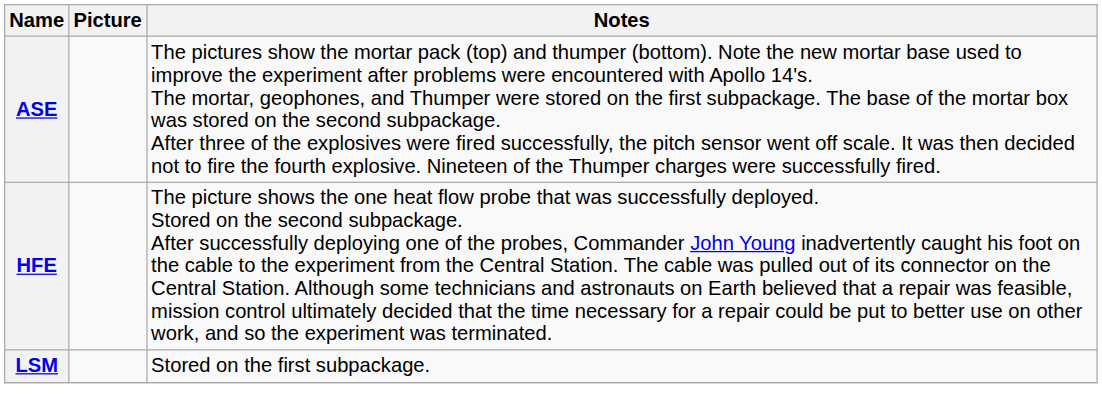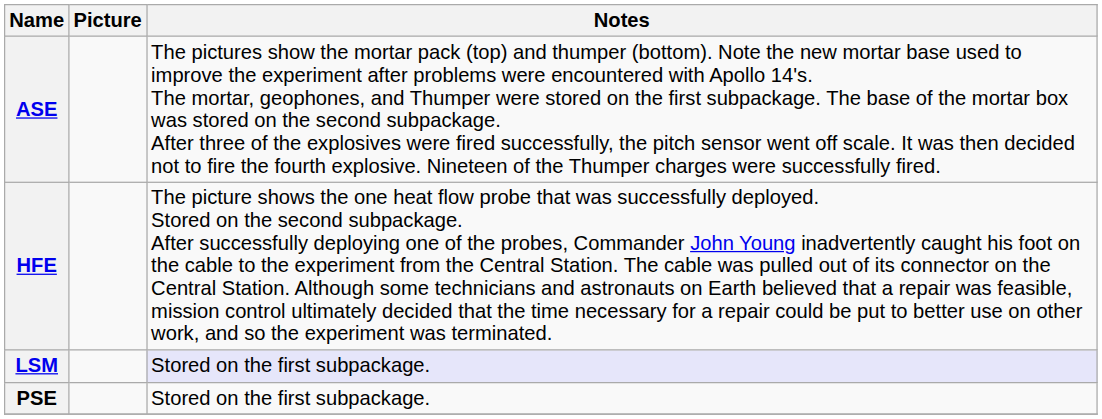 <table class="wikitable">
 <tr>
 <th>Name</th>
 <th>Picture</th>
 <th>Notes</th>
 </tr>
 <tr>
 <th><a href='#'>ASE</a></th>
 <td> </td>
 <td>The pictures show the mortar pack (top) and thumper (bottom). Note the new mortar base used to improve the experiment after problems were encountered with Apollo 14's.<br>The mortar, geophones, and Thumper were stored on the first subpackage. The base of the mortar box was stored on the second subpackage.<br>After three of the explosives were fired successfully, the pitch sensor went off scale. It was then decided not to fire the fourth explosive. Nineteen of the Thumper charges were successfully fired.</td>
 </tr>
 <tr>
 <th><a href='#'>HFE</a></th>
 <td></td>
 <td>The picture shows the one heat flow probe that was successfully deployed.<br>Stored on the second subpackage.<br>After successfully deploying one of the probes, Commander <a href='#'>John Young</a> inadvertently caught his foot on the cable to the experiment from the Central Station. The cable was pulled out of its connector on the Central Station. Although some technicians and astronauts on Earth believed that a repair was feasible, mission control ultimately decided that the time necessary for a repair could be put to better use on other work, and so the experiment was terminated.</td>
 </tr>
 <tr>
 <th><a href='#'>LSM</a></th>
 <td></td>
+<td style="background: lavender;">Stored on the first subpackage.</td>
+</tr>
+<tr>
+<th>PSE</th>
+<td></td>
 <td>Stored on the first subpackage.</td>
 </tr>
 <tr>
 </tr>
 </table>
